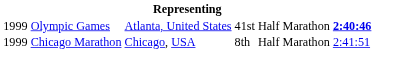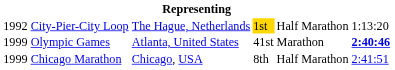 <table>
 <tr>
 <th colspan="6">Representing </th>
+</tr>
+<tr>
+<td>1992</td>
+<td><a href='#'>City-Pier-City Loop</a></td>
+<td><a href='#'>The Hague, Netherlands</a></td>
+<td bgcolor="gold">1st</td>
+<td>Half Marathon</td>
+<td>1:13:20</td>
 </tr>
 <tr>
 <td>1999</td>
 <td><a href='#'>Olympic Games</a></td>
 <td><a href='#'>Atlanta, United States</a></td>
 <td>41st</td>
-<td>Half Marathon</td>
+<td>Marathon</td>
 <td><strong><a href='#'>2:40:46</a></strong></td>
 </tr>
 <tr>
 <td>1999</td>
 <td><a href='#'>Chicago Marathon</a></td>
 <td><a href='#'>Chicago</a>, <a href='#'>USA</a></td>
 <td>8th</td>
 <td>Half Marathon</td>
 <td><a href='#'>2:41:51</a></td>
 </tr>
 </table>
